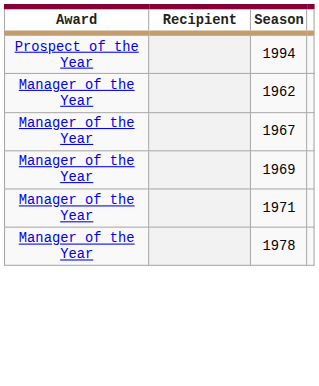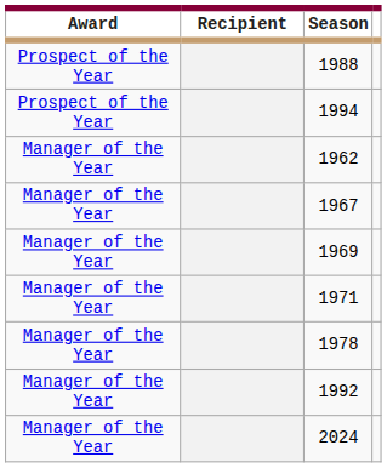 <table class="wikitable sortable plainrowheaders" style="text-align:center">
 <tr>
 <th scope="col" style="background-color:#ffffff; border-top:#860038 5px solid; border-bottom:#c49d6f 5px solid; color:#231f20" width="130px">Award</th>
 <th scope="col" style="background-color:#ffffff; border-top:#860038 5px solid; border-bottom:#c49d6f 5px solid; color:#231f20" width="90px">Recipient</th>
 <th scope="col" style="background-color:#ffffff; border-top:#860038 5px solid; border-bottom:#c49d6f 5px solid; color:#231f20">Season</th>
 <th class="unsortable" scope="col" style="background-color:#ffffff; border-top:#860038 5px solid; border-bottom:#c49d6f 5px solid; color:#231f20"></th>
+</tr>
+<tr>
+<td><a href='#'>Prospect of the Year</a></td>
+<th scope="row" style="text-align:center"></th>
+<td>1988</td>
+<td></td>
 </tr>
 <tr>
 <td><a href='#'>Prospect of the Year</a></td>
 <th scope="row" style="text-align:center"></th>
 <td>1994</td>
 <td></td>
 </tr>
 <tr>
 <td><a href='#'>Manager of the Year</a></td>
 <th scope="row" style="text-align:center"></th>
 <td>1962</td>
 <td></td>
 </tr>
 <tr>
 <td><a href='#'>Manager of the Year</a></td>
 <th scope="row" style="text-align:center"></th>
 <td>1967</td>
 <td></td>
 </tr>
 <tr>
 <td><a href='#'>Manager of the Year</a></td>
 <th scope="row" style="text-align:center"></th>
 <td>1969</td>
 <td></td>
 </tr>
 <tr>
 <td><a href='#'>Manager of the Year</a></td>
 <th scope="row" style="text-align:center"></th>
 <td>1971</td>
 <td></td>
 </tr>
 <tr>
 <td><a href='#'>Manager of the Year</a></td>
 <th scope="row" style="text-align:center"></th>
 <td>1978</td>
 <td></td>
 </tr>
+<tr>
+<td><a href='#'>Manager of the Year</a></td>
+<th scope="row" style="text-align:center"></th>
+<td>1992</td>
+<td></td>
+</tr>
+<tr>
+<td><a href='#'>Manager of the Year</a></td>
+<th scope="row" style="text-align:center"></th>
+<td>2024</td>
+<td></td>
+</tr>
 </table>
